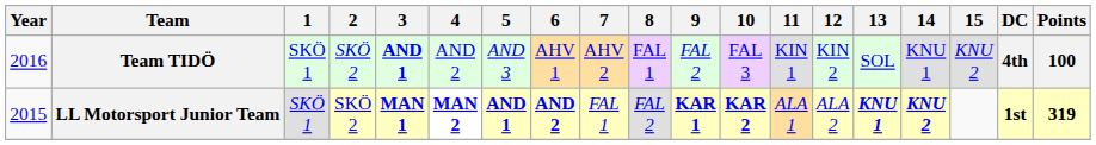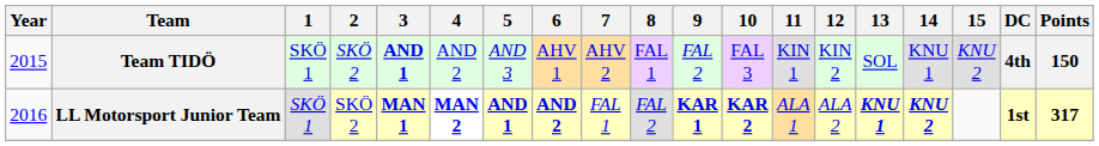 <table class="wikitable" style="text-align:center; font-size:85%">
 <tr>
 <th>Year</th>
 <th>Team</th>
 <th>1</th>
 <th>2</th>
 <th>3</th>
 <th>4</th>
 <th>5</th>
 <th>6</th>
 <th>7</th>
 <th>8</th>
 <th>9</th>
 <th>10</th>
 <th>11</th>
 <th>12</th>
 <th>13</th>
 <th>14</th>
 <th>15</th>
 <th>DC</th>
 <th>Points</th>
 </tr>
 <tr>
-<td><a href='#'>2016</a></td>
+<td><a href='#'>2015</a></td>
 <th nowrap>Team TIDÖ</th>
 <td style="background:#dfffdf;"><a href='#'>SKÖ<br>1</a><br></td>
 <td style="background:#dfffdf;"><em><a href='#'>SKÖ<br>2</a></em><br></td>
 <td style="background:#dfffdf;"><strong><a href='#'>AND<br>1</a><br></strong></td>
 <td style="background:#dfffdf;"><a href='#'>AND<br>2</a><br></td>
 <td style="background:#dfffdf;"><em><a href='#'>AND<br>3</a></em><br></td>
 <td style="background:#ffdf9f;"><a href='#'>AHV<br>1</a><br></td>
 <td style="background:#ffdf9f;"><a href='#'>AHV<br>2</a><br></td>
 <td style="background:#efcfff;"><a href='#'>FAL<br>1</a><br></td>
 <td style="background:#dfffdf;"><em><a href='#'>FAL<br>2</a></em><br></td>
 <td style="background:#efcfff;"><a href='#'>FAL<br>3</a><br></td>
 <td style="background:#dfdfdf;"><a href='#'>KIN<br>1</a><br></td>
 <td style="background:#dfffdf;"><a href='#'>KIN<br>2</a><br></td>
 <td style="background:#dfffdf;"><a href='#'>SOL</a><br></td>
 <td style="background:#dfdfdf;"><a href='#'>KNU<br>1</a><br></td>
 <td style="background:#dfdfdf;"><em><a href='#'>KNU<br>2</a></em><br></td>
 <th>4th</th>
-<th>100</th>
+<th>150</th>
 </tr>
 <tr>
-<td><a href='#'>2015</a></td>
+<td><a href='#'>2016</a></td>
 <th nowrap>LL Motorsport Junior Team</th>
 <td style="background:#dfdfdf;"><em><a href='#'>SKÖ<br>1</a></em><br></td>
 <td style="background:#ffffbf;"><a href='#'>SKÖ<br>2</a><br></td>
 <td style="background:#ffffbf;"><strong><a href='#'>MAN<br>1</a></strong><br></td>
 <td style="background:#ffffff;"><strong><a href='#'>MAN<br>2</a></strong><br></td>
 <td style="background:#ffffbf;"><strong><a href='#'>AND<br>1</a></strong><br></td>
 <td style="background:#ffffbf;"><strong><a href='#'>AND<br>2</a></strong><br></td>
 <td style="background:#ffffbf;"><em><a href='#'>FAL<br>1</a></em><br></td>
 <td style="background:#dfdfdf;"><em><a href='#'>FAL<br>2</a></em><br></td>
 <td style="background:#ffffbf;"><strong><a href='#'>KAR<br>1</a></strong><br></td>
 <td style="background:#ffffbf;"><strong><a href='#'>KAR<br>2</a></strong><br></td>
 <td style="background:#ffdf9f;"><em><a href='#'>ALA<br>1</a></em><br></td>
 <td style="background:#ffffbf;"><em><a href='#'>ALA<br>2</a></em><br></td>
 <td style="background:#ffffbf;"><strong><em><a href='#'>KNU<br>1</a></em></strong><br></td>
 <td style="background:#ffffbf;"><strong><em><a href='#'>KNU<br>2</a></em></strong><br></td>
 <td></td>
 <th style="background:#ffffbf;">1st</th>
-<th style="background:#ffffbf;">319</th>
+<th style="background:#ffffbf;">317</th>
 </tr>
 <tr>
 </tr>
 </table>
